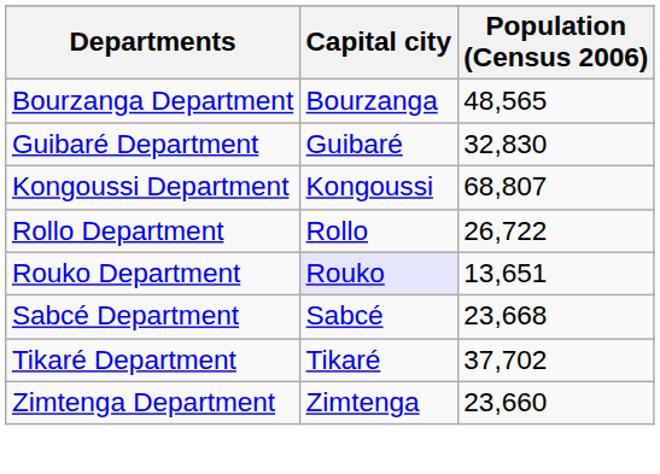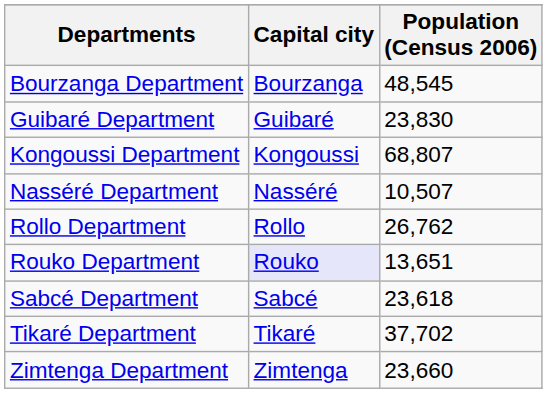 <table class="wikitable">
 <tr>
 </tr>
 <tr>
 <th>Departments</th>
 <th>Capital city</th>
 <th>Population <br>(Census 2006)</th>
 </tr>
 <tr>
 <td><a href='#'>Bourzanga Department</a></td>
 <td><a href='#'>Bourzanga</a></td>
-<td>48,565</td>
+<td>48,545</td>
 </tr>
 <tr>
 <td><a href='#'>Guibaré Department</a></td>
 <td><a href='#'>Guibaré</a></td>
-<td>32,830</td>
+<td>23,830</td>
 </tr>
 <tr>
 <td><a href='#'>Kongoussi Department</a></td>
 <td><a href='#'>Kongoussi</a></td>
 <td>68,807</td>
 </tr>
 <tr>
+<td><a href='#'>Nasséré Department</a></td>
+<td><a href='#'>Nasséré</a></td>
+<td>10,507</td>
+</tr>
+<tr>
 <td><a href='#'>Rollo Department</a></td>
 <td><a href='#'>Rollo</a></td>
-<td>26,722</td>
+<td>26,762</td>
 </tr>
 <tr>
 <td><a href='#'>Rouko Department</a></td>
 <td style="background: lavender;"><a href='#'>Rouko</a></td>
 <td>13,651</td>
 </tr>
 <tr>
 <td><a href='#'>Sabcé Department</a></td>
 <td><a href='#'>Sabcé</a></td>
-<td>23,668</td>
+<td>23,618</td>
 </tr>
 <tr>
 <td><a href='#'>Tikaré Department</a></td>
 <td><a href='#'>Tikaré</a></td>
 <td>37,702</td>
 </tr>
 <tr>
 <td><a href='#'>Zimtenga Department</a></td>
 <td><a href='#'>Zimtenga</a></td>
 <td>23,660</td>
 </tr>
 </table>
